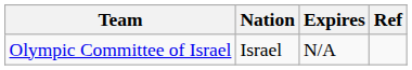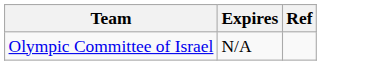 <table class="wikitable sortable">
 <tr>
 <th>Team</th>
-<th>Nation</th>
 <th>Expires</th>
 <th>Ref</th>
 </tr>
 <tr>
 <td><a href='#'>Olympic Committee of Israel</a></td>
-<td>Israel</td>
 <td>N/A</td>
 <td></td>
 </tr>
 </table>
